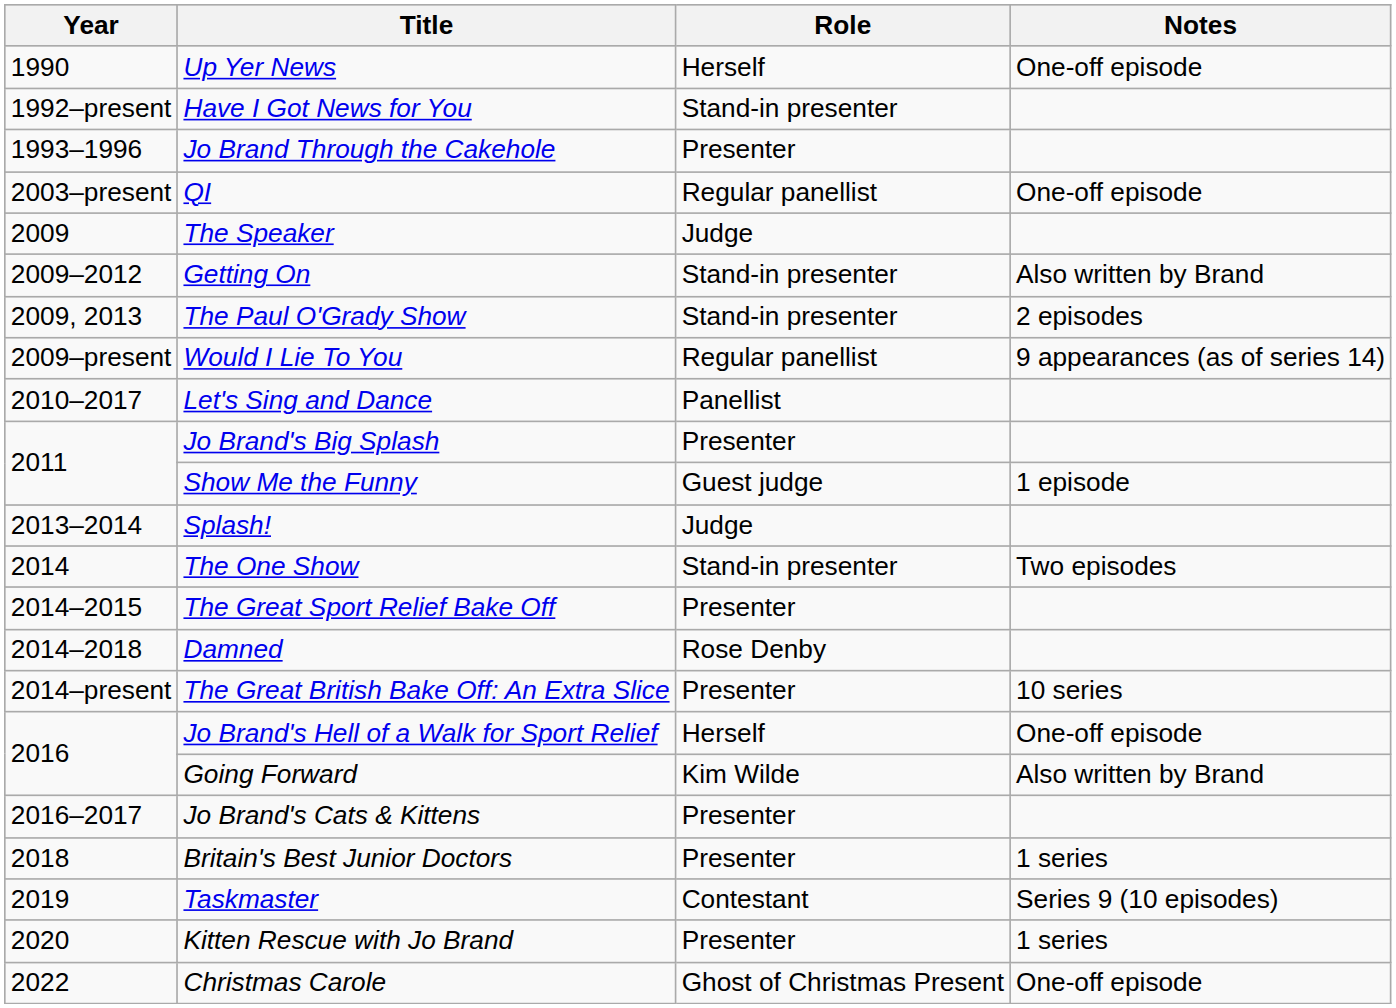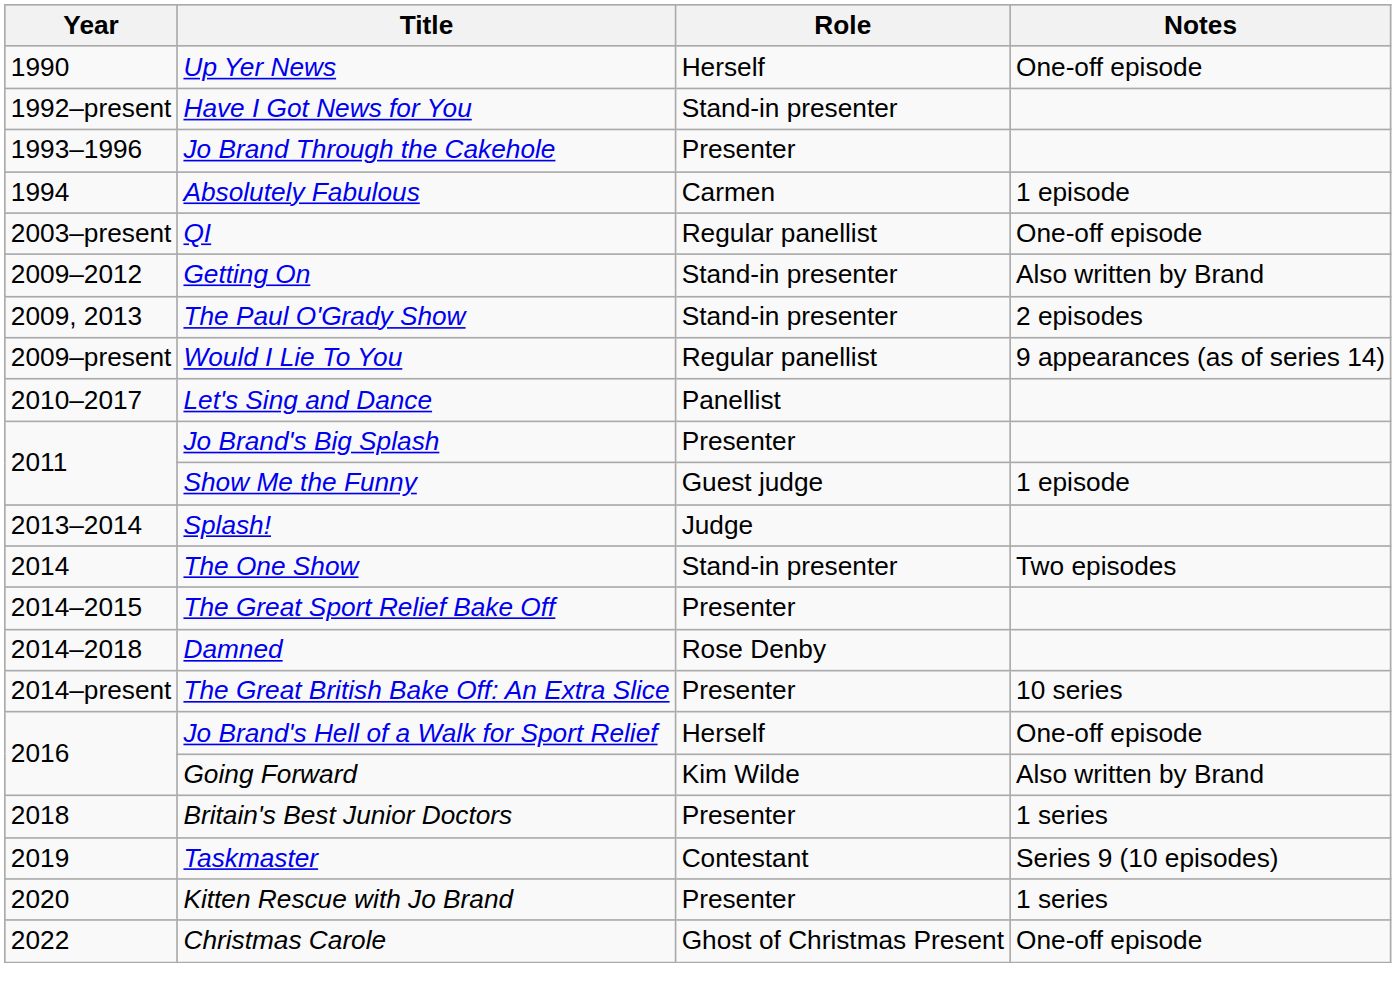 <table class="wikitable">
 <tr>
 <th>Year</th>
 <th>Title</th>
 <th>Role</th>
 <th>Notes</th>
 </tr>
 <tr>
 <td>1990</td>
 <td><em><a href='#'>Up Yer News</a></em></td>
 <td>Herself</td>
 <td>One-off episode</td>
 </tr>
 <tr>
 <td>1992–present</td>
 <td><em><a href='#'>Have I Got News for You</a></em></td>
 <td>Stand-in presenter</td>
 <td></td>
 </tr>
 <tr>
 <td>1993–1996</td>
 <td><em><a href='#'>Jo Brand Through the Cakehole</a></em></td>
 <td>Presenter</td>
 <td></td>
 </tr>
 <tr>
+<td>1994</td>
+<td><em><a href='#'>Absolutely Fabulous</a></em></td>
+<td>Carmen</td>
+<td>1 episode</td>
+</tr>
+<tr>
 <td>2003–present</td>
 <td><em><a href='#'>QI</a></em></td>
 <td>Regular panellist</td>
 <td>One-off episode</td>
-</tr>
-<tr>
-<td>2009</td>
-<td><em><a href='#'>The Speaker</a></em></td>
-<td>Judge</td>
-<td></td>
 </tr>
 <tr>
 <td>2009–2012</td>
 <td><em><a href='#'>Getting On</a></em></td>
 <td>Stand-in presenter</td>
 <td>Also written by Brand</td>
 </tr>
 <tr>
 <td>2009, 2013</td>
 <td><em><a href='#'>The Paul O'Grady Show</a></em></td>
 <td>Stand-in presenter</td>
 <td>2 episodes</td>
 </tr>
 <tr>
 <td>2009–present</td>
 <td><em><a href='#'>Would I Lie To You</a></em></td>
 <td>Regular panellist</td>
 <td>9 appearances (as of series 14)</td>
 </tr>
 <tr>
 <td>2010–2017</td>
 <td><em><a href='#'>Let's Sing and Dance</a></em></td>
 <td>Panellist</td>
 <td></td>
 </tr>
 <tr>
 <td rowspan=2>2011</td>
 <td><em><a href='#'>Jo Brand's Big Splash</a></em></td>
 <td>Presenter</td>
 <td></td>
 </tr>
 <tr>
 <td><em><a href='#'>Show Me the Funny</a></em></td>
 <td>Guest judge</td>
 <td>1 episode</td>
 </tr>
 <tr>
 <td>2013–2014</td>
 <td><em><a href='#'>Splash!</a></em></td>
 <td>Judge</td>
 <td></td>
 </tr>
 <tr>
 <td>2014</td>
 <td><em><a href='#'>The One Show</a></em></td>
 <td>Stand-in presenter</td>
 <td>Two episodes</td>
 </tr>
 <tr>
 <td>2014–2015</td>
 <td><em><a href='#'>The Great Sport Relief Bake Off</a></em></td>
 <td>Presenter</td>
 <td></td>
 </tr>
 <tr>
 <td>2014–2018</td>
 <td><em><a href='#'>Damned</a></em></td>
 <td>Rose Denby</td>
 <td></td>
 </tr>
 <tr>
 <td>2014–present</td>
 <td><em><a href='#'>The Great British Bake Off: An Extra Slice</a></em></td>
 <td>Presenter</td>
 <td>10 series</td>
 </tr>
 <tr>
 <td rowspan="2">2016</td>
 <td><em><a href='#'>Jo Brand's Hell of a Walk for Sport Relief</a></em></td>
 <td>Herself</td>
 <td>One-off episode</td>
 </tr>
 <tr>
 <td><em>Going Forward</em></td>
 <td>Kim Wilde</td>
 <td>Also written by Brand</td>
 </tr>
 <tr>
-<td>2016–2017</td>
-<td><em>Jo Brand's Cats & Kittens</em></td>
-<td>Presenter</td>
-<td></td>
-</tr>
-<tr>
 <td>2018</td>
 <td><em>Britain's Best Junior Doctors</em></td>
 <td>Presenter</td>
 <td>1 series</td>
 </tr>
 <tr>
 <td>2019</td>
 <td><em><a href='#'>Taskmaster</a></em></td>
 <td>Contestant</td>
 <td>Series 9 (10 episodes)</td>
 </tr>
 <tr>
 <td>2020</td>
 <td><em>Kitten Rescue with Jo Brand</em></td>
 <td>Presenter</td>
 <td>1 series</td>
 </tr>
 <tr>
 <td>2022</td>
 <td><em>Christmas Carole</em></td>
 <td>Ghost of Christmas Present</td>
 <td>One-off episode</td>
 </tr>
 </table>
